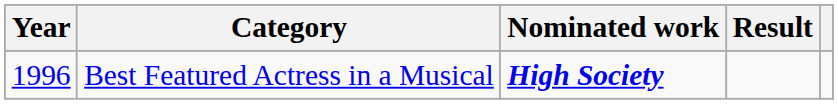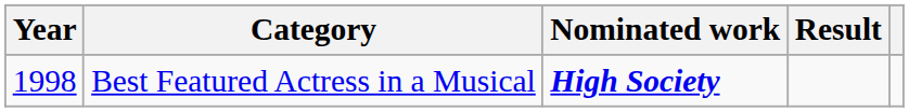 <table class="wikitable sortable">
 <tr>
 <th>Year</th>
 <th>Category</th>
 <th>Nominated work</th>
 <th>Result</th>
 <th class="unsortable"></th>
 </tr>
 <tr>
-<td><a href='#'>1996</a></td>
+<td><a href='#'>1998</a></td>
 <td><a href='#'>Best Featured Actress in a Musical</a></td>
 <td><strong><em><a href='#'>High Society</a></em></strong></td>
 <td></td>
 <td style="text-align: center;"></td>
 </tr>
 </table>
